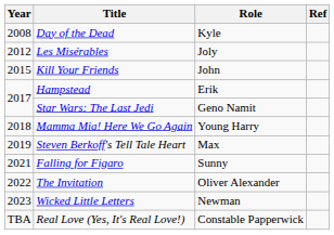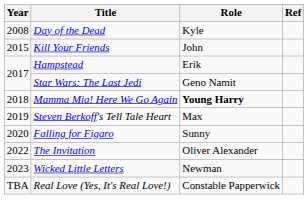 <table class="wikitable sortable plainrowheaders">
 <tr>
 <th>Year</th>
 <th scope="col">Title</th>
 <th scope="col">Role</th>
 <th>Ref</th>
 </tr>
 <tr>
 <td>2008</td>
 <td scope="row"><em><a href='#'>Day of the Dead</a></em></td>
 <td>Kyle</td>
-<td></td>
-</tr>
-<tr>
-<td>2012</td>
-<td scope="row" data-sort-value="Misérables, Les"><em><a href='#'>Les Misérables</a></em></td>
-<td>Joly</td>
 <td></td>
 </tr>
 <tr>
 <td>2015</td>
 <td scope="row"><em><a href='#'>Kill Your Friends</a></em></td>
 <td>John</td>
 <td></td>
 </tr>
 <tr>
 <td rowspan="2">2017</td>
 <td scope="row"><em><a href='#'>Hampstead</a></em></td>
 <td>Erik</td>
 <td></td>
 </tr>
 <tr>
 <td scope="row"><em><a href='#'>Star Wars: The Last Jedi</a></em></td>
 <td>Geno Namit</td>
 <td></td>
 </tr>
 <tr>
 <td>2018</td>
 <td scope="row"><em><a href='#'>Mamma Mia! Here We Go Again</a></em></td>
-<td>Young Harry</td>
+<td><strong>Young Harry</strong></td>
 <td></td>
 </tr>
 <tr>
 <td>2019</td>
 <td scope="row"><em><a href='#'>Steven Berkoff</a>'s Tell Tale Heart</em></td>
 <td>Max</td>
 <td></td>
 </tr>
 <tr>
-<td>2021</td>
+<td>2020</td>
 <td scope="row"><em><a href='#'>Falling for Figaro</a></em></td>
 <td>Sunny</td>
 <td></td>
 </tr>
 <tr>
 <td>2022</td>
 <td><em><a href='#'>The Invitation</a></em></td>
 <td>Oliver Alexander</td>
 <td></td>
 </tr>
 <tr>
 <td>2023</td>
 <td><em><a href='#'>Wicked Little Letters</a></em></td>
 <td>Newman</td>
 <td></td>
 </tr>
 <tr>
 <td>TBA</td>
 <td><em>Real Love (Yes, It's Real Love!)</em></td>
 <td>Constable Papperwick</td>
 <td></td>
 </tr>
 </table>
